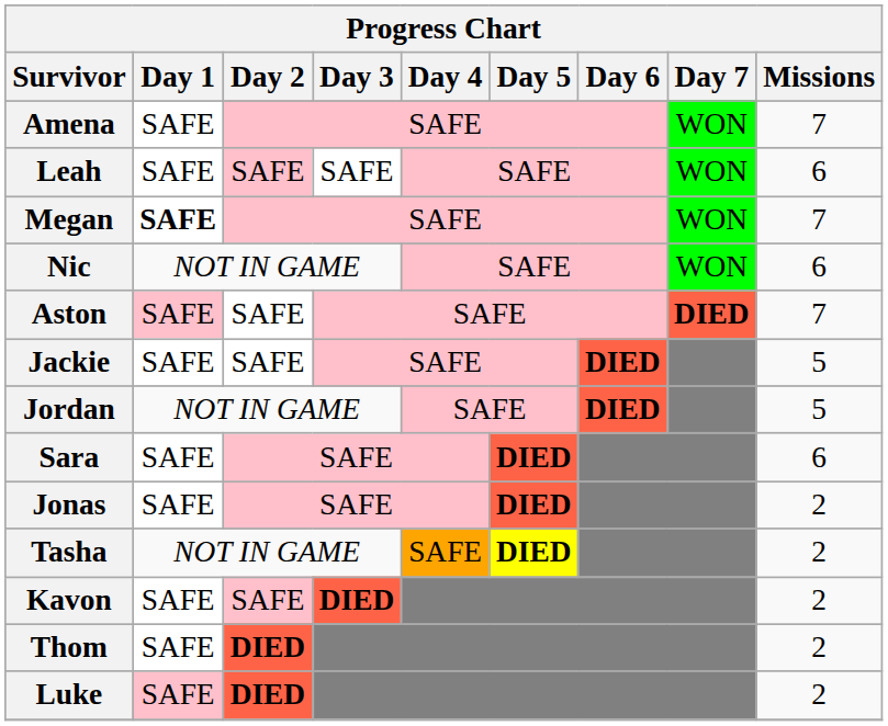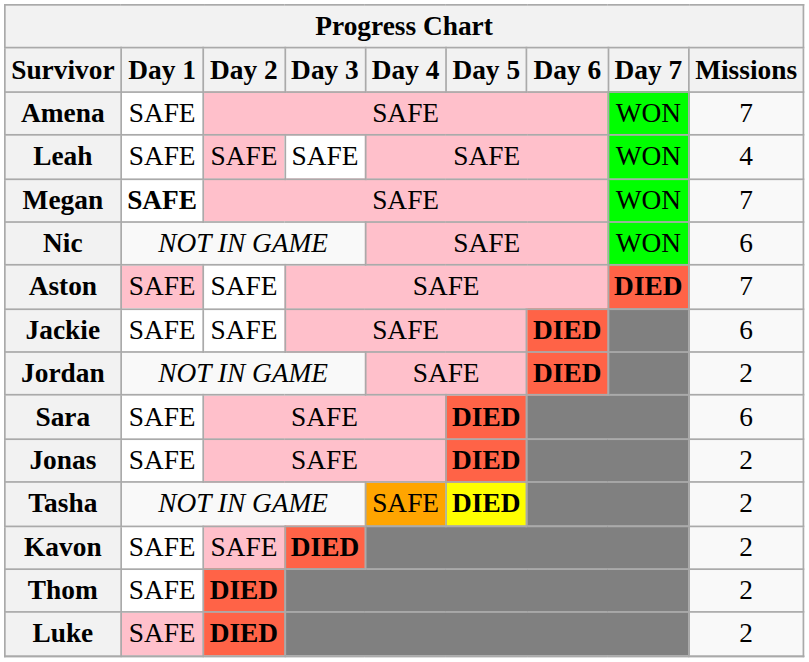 <table class="wikitable" style="text-align:center">
 <tr>
 <th colspan="9">Progress Chart</th>
 </tr>
 <tr>
 <th>Survivor</th>
 <th>Day 1</th>
 <th>Day 2</th>
 <th>Day 3</th>
 <th>Day 4</th>
 <th>Day 5</th>
 <th>Day 6</th>
 <th>Day 7</th>
 <th>Missions</th>
 </tr>
 <tr>
 <th>Amena</th>
 <td bgcolor="white">SAFE</td>
 <td colspan="5" bgcolor="pink">SAFE</td>
 <td bgcolor="lime">WON</td>
 <td>7</td>
 </tr>
 <tr>
 <th>Leah</th>
 <td bgcolor="white">SAFE</td>
 <td bgcolor="pink">SAFE</td>
 <td bgcolor="white">SAFE</td>
 <td colspan="3" bgcolor="pink">SAFE</td>
 <td bgcolor="lime">WON</td>
-<td>6</td>
+<td>4</td>
 </tr>
 <tr>
 <th>Megan</th>
 <td bgcolor="white"><strong>SAFE</strong></td>
 <td colspan="5" bgcolor="pink">SAFE</td>
 <td bgcolor="lime">WON</td>
 <td>7</td>
 </tr>
 <tr>
 <th>Nic</th>
 <td colspan=3><em>NOT IN GAME</em></td>
 <td colspan="3" bgcolor="pink">SAFE</td>
 <td bgcolor="lime">WON</td>
 <td>6</td>
 </tr>
 <tr>
 <th>Aston</th>
 <td bgcolor="pink">SAFE</td>
 <td bgcolor="white">SAFE</td>
 <td colspan="4" bgcolor="pink">SAFE</td>
 <td bgcolor="tomato"><strong>DIED</strong></td>
 <td>7</td>
 </tr>
 <tr>
 <th>Jackie</th>
 <td bgcolor="white">SAFE</td>
 <td bgcolor="white">SAFE</td>
 <td colspan="3" bgcolor="pink">SAFE</td>
 <td bgcolor="tomato"><strong>DIED</strong></td>
 <td bgcolor=grey></td>
-<td>5</td>
+<td>6</td>
 </tr>
 <tr>
 <th>Jordan</th>
 <td colspan=3><em>NOT IN GAME</em></td>
 <td colspan="2" bgcolor="pink">SAFE</td>
 <td bgcolor="tomato"><strong>DIED</strong></td>
 <td bgcolor=grey></td>
-<td>5</td>
+<td>2</td>
 </tr>
 <tr>
 <th>Sara</th>
 <td bgcolor="white">SAFE</td>
 <td colspan="3" bgcolor="pink">SAFE</td>
 <td bgcolor="tomato"><strong>DIED</strong></td>
 <td colspan="2" bgcolor=grey></td>
 <td>6</td>
 </tr>
 <tr>
 <th>Jonas</th>
 <td bgcolor="white">SAFE</td>
 <td colspan="3" bgcolor="pink">SAFE</td>
 <td bgcolor="tomato"><strong>DIED</strong></td>
 <td colspan="2" bgcolor=grey></td>
 <td>2</td>
 </tr>
 <tr>
 <th>Tasha</th>
 <td colspan=3><em>NOT IN GAME</em></td>
 <td bgcolor="orange">SAFE</td>
 <td bgcolor="yellow"><strong>DIED</strong></td>
 <td colspan="2" bgcolor=grey></td>
 <td>2</td>
 </tr>
 <tr>
 <th>Kavon</th>
 <td bgcolor="white">SAFE</td>
 <td bgcolor="pink">SAFE</td>
 <td bgcolor="tomato"><strong>DIED</strong></td>
 <td colspan="4" bgcolor=grey></td>
 <td>2</td>
 </tr>
 <tr>
 <th>Thom</th>
 <td bgcolor="white">SAFE</td>
 <td bgcolor="tomato"><strong>DIED</strong></td>
 <td colspan="5" bgcolor=grey></td>
 <td>2</td>
 </tr>
 <tr>
 <th>Luke</th>
 <td bgcolor="pink">SAFE</td>
 <td bgcolor="tomato"><strong>DIED</strong></td>
 <td colspan="5" bgcolor=grey></td>
 <td>2</td>
 </tr>
 <tr>
 </tr>
 </table>
